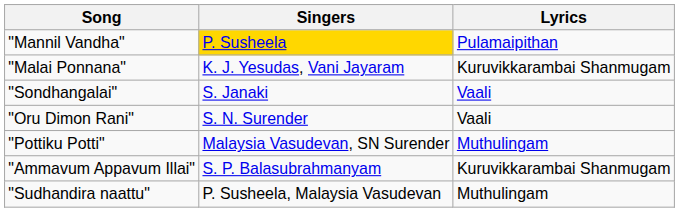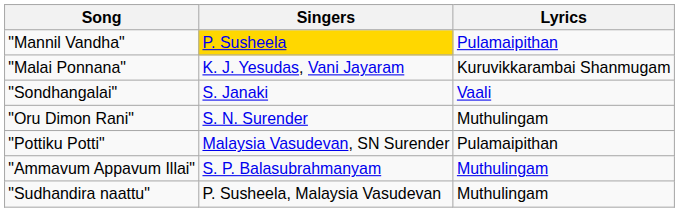 <table class="wikitable" style="font-size:95%;">
 <tr>
 <th>Song</th>
 <th>Singers</th>
 <th>Lyrics</th>
 </tr>
 <tr>
 <td>"Mannil Vandha"</td>
 <td style="background: gold;"><a href='#'>P. Susheela</a></td>
 <td><a href='#'>Pulamaipithan</a></td>
 </tr>
 <tr>
 <td>"Malai Ponnana"</td>
 <td><a href='#'>K. J. Yesudas</a>, <a href='#'>Vani Jayaram</a></td>
 <td>Kuruvikkarambai Shanmugam</td>
 </tr>
 <tr>
 <td>"Sondhangalai"</td>
 <td><a href='#'>S. Janaki</a></td>
 <td><a href='#'>Vaali</a></td>
 </tr>
 <tr>
 <td>"Oru Dimon Rani"</td>
 <td><a href='#'>S. N. Surender</a></td>
-<td>Vaali</td>
+<td>Muthulingam</td>
 </tr>
 <tr>
 <td>"Pottiku Potti"</td>
 <td><a href='#'>Malaysia Vasudevan</a>, SN Surender</td>
-<td><a href='#'>Muthulingam</a></td>
+<td>Pulamaipithan</td>
 </tr>
 <tr>
 <td>"Ammavum Appavum Illai"</td>
 <td><a href='#'>S. P. Balasubrahmanyam</a></td>
-<td>Kuruvikkarambai Shanmugam</td>
+<td><a href='#'>Muthulingam</a></td>
 </tr>
 <tr>
 <td>"Sudhandira naattu"</td>
 <td>P. Susheela, Malaysia Vasudevan</td>
 <td>Muthulingam</td>
 </tr>
 </table>
